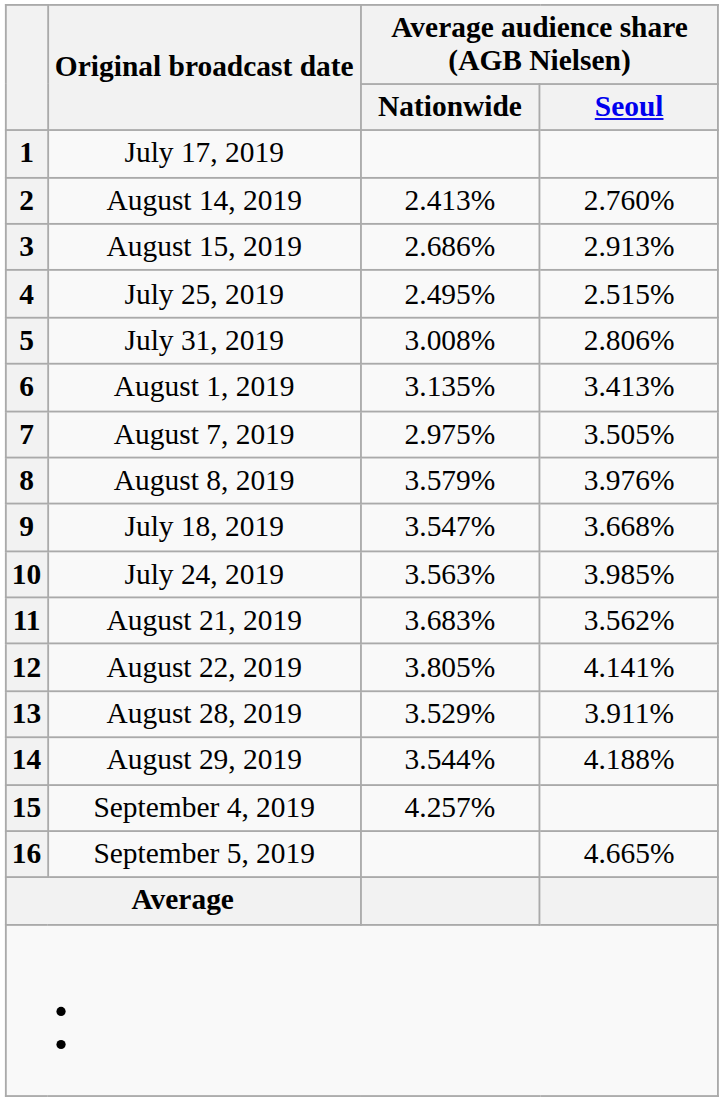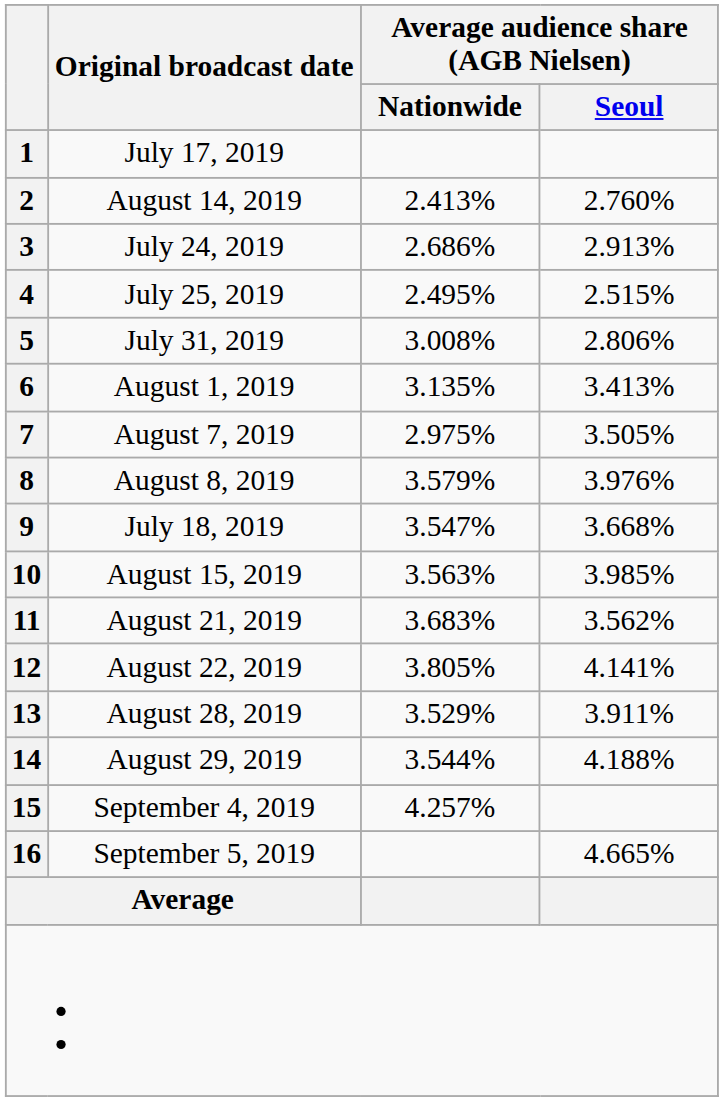 <table class="wikitable" style="text-align:center;max-width:450px; margin-left: auto; margin-right: auto; border: none;">
 <tr>
 </tr>
 <tr>
 <th rowspan="2"></th>
 <th rowspan="2">Original broadcast date</th>
 <th colspan="2">Average audience share<br>(AGB Nielsen)</th>
 </tr>
 <tr>
 <th width="90">Nationwide</th>
 <th width="90"><a href='#'>Seoul</a></th>
 </tr>
 <tr>
 <th>1</th>
 <td>July 17, 2019</td>
 <td></td>
 <td></td>
 </tr>
 <tr>
 <th>2</th>
 <td>August 14, 2019</td>
 <td>2.413%</td>
 <td>2.760%</td>
 </tr>
 <tr>
 <th>3</th>
-<td>August 15, 2019</td>
+<td>July 24, 2019</td>
 <td>2.686%</td>
 <td>2.913%</td>
 </tr>
 <tr>
 <th>4</th>
 <td>July 25, 2019</td>
 <td>2.495%</td>
 <td>2.515%</td>
 </tr>
 <tr>
 <th>5</th>
 <td>July 31, 2019</td>
 <td>3.008%</td>
 <td>2.806%</td>
 </tr>
 <tr>
 <th>6</th>
 <td>August 1, 2019</td>
 <td>3.135%</td>
 <td>3.413%</td>
 </tr>
 <tr>
 <th>7</th>
 <td>August 7, 2019</td>
 <td>2.975%</td>
 <td>3.505%</td>
 </tr>
 <tr>
 <th>8</th>
 <td>August 8, 2019</td>
 <td>3.579%</td>
 <td>3.976%</td>
 </tr>
 <tr>
 <th>9</th>
 <td>July 18, 2019</td>
 <td>3.547%</td>
 <td>3.668%</td>
 </tr>
 <tr>
 <th>10</th>
-<td>July 24, 2019</td>
+<td>August 15, 2019</td>
 <td>3.563%</td>
 <td>3.985%</td>
 </tr>
 <tr>
 <th>11</th>
 <td>August 21, 2019</td>
 <td>3.683%</td>
 <td>3.562%</td>
 </tr>
 <tr>
 <th>12</th>
 <td>August 22, 2019</td>
 <td>3.805%</td>
 <td>4.141%</td>
 </tr>
 <tr>
 <th>13</th>
 <td>August 28, 2019</td>
 <td>3.529%</td>
 <td>3.911%</td>
 </tr>
 <tr>
 <th>14</th>
 <td>August 29, 2019</td>
 <td>3.544%</td>
 <td>4.188%</td>
 </tr>
 <tr>
 <th>15</th>
 <td>September 4, 2019</td>
 <td>4.257%</td>
 <td></td>
 </tr>
 <tr>
 <th>16</th>
 <td>September 5, 2019</td>
 <td></td>
 <td>4.665%</td>
 </tr>
 <tr>
 <th colspan="2">Average</th>
 <th></th>
 <th></th>
 </tr>
 <tr>
 <td colspan="6"><br><ul><li></li><li></li></ul></td>
 </tr>
 </table>
